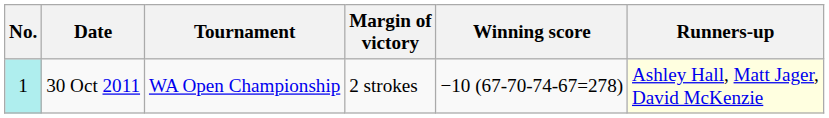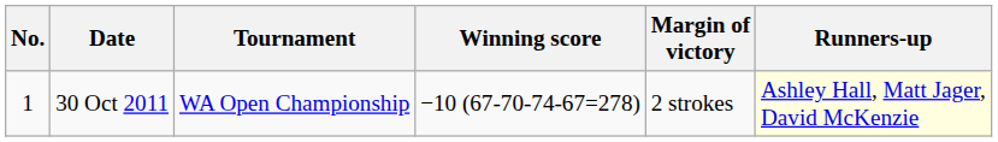 <table class="wikitable" style="font-size:95%;">
 <tr>
 <th>No.</th>
 <th>Date</th>
 <th>Tournament</th>
+<th>Winning score</th>
 <th>Margin of<br>victory</th>
-<th>Winning score</th>
 <th>Runners-up</th>
 </tr>
 <tr>
-<td align=center style="background: paleturquoise;">1</td>
+<td align=center>1</td>
 <td>30 Oct <a href='#'>2011</a></td>
 <td><a href='#'>WA Open Championship</a></td>
+<td>−10 (67-70-74-67=278)</td>
 <td>2 strokes</td>
-<td>−10 (67-70-74-67=278)</td>
 <td style="background: lightyellow;"> <a href='#'>Ashley Hall</a>,  <a href='#'>Matt Jager</a>,<br> <a href='#'>David McKenzie</a></td>
 </tr>
 </table>
